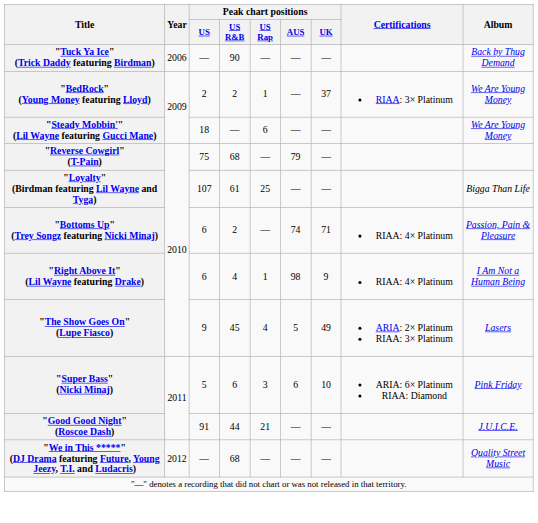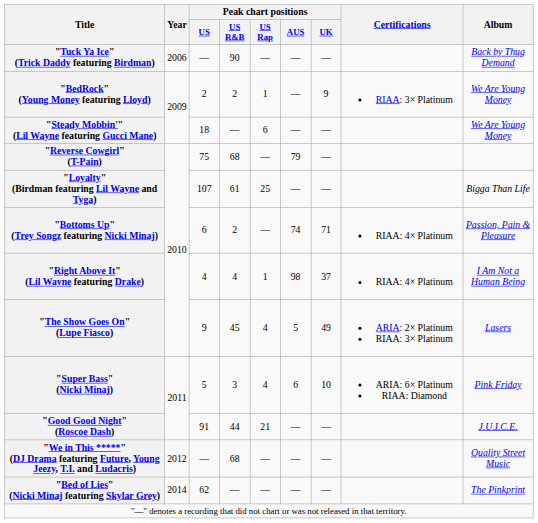 <table class="wikitable plainrowheaders" style="text-align:center;" border="1">
 <tr>
 <th scope="col" rowspan="2" style="width:16em;">Title</th>
 <th scope="col" rowspan="2">Year</th>
 <th scope="col" colspan="5">Peak chart positions</th>
 <th scope="col" rowspan="2" style="width:12em;"><a href='#'>Certifications</a></th>
 <th scope="col" rowspan="2">Album</th>
 </tr>
 <tr>
 <th style="width:3em; font-size:90%"><a href='#'>US</a></th>
 <th style="width:3em; font-size:90%"><a href='#'>US<br>R&B</a></th>
 <th style="width:3em; font-size:90%"><a href='#'>US<br>Rap</a></th>
 <th style="width:3em; font-size:90%"><a href='#'>AUS</a></th>
 <th style="width:3em; font-size:90%"><a href='#'>UK</a></th>
 </tr>
 <tr>
 <th scope="row">"<a href='#'>Tuck Ya Ice</a>"<br><span>(<a href='#'>Trick Daddy</a> featuring <a href='#'>Birdman</a>)</span></th>
 <td>2006</td>
 <td>—</td>
 <td>90</td>
 <td>—</td>
 <td>—</td>
 <td>—</td>
 <td></td>
 <td><em><a href='#'>Back by Thug Demand</a></em></td>
 </tr>
 <tr>
 <th scope="row">"<a href='#'>BedRock</a>"<br><span>(<a href='#'>Young Money</a> featuring <a href='#'>Lloyd</a>)</span></th>
 <td rowspan="2">2009</td>
 <td>2</td>
 <td>2</td>
 <td>1</td>
 <td>—</td>
-<td>37</td>
+<td>9</td>
 <td><br><ul><li><a href='#'>RIAA</a>: 3× Platinum</li></ul></td>
 <td><em><a href='#'>We Are Young Money</a></em></td>
 </tr>
 <tr>
 <th scope="row">"<a href='#'>Steady Mobbin'</a>"<br><span>(<a href='#'>Lil Wayne</a> featuring <a href='#'>Gucci Mane</a>)</span></th>
 <td>18</td>
 <td>—</td>
 <td>6</td>
 <td>—</td>
 <td>—</td>
 <td></td>
 <td><em><a href='#'>We Are Young Money</a></em></td>
 </tr>
 <tr>
 <th scope="row">"<a href='#'>Reverse Cowgirl</a>"<br><span>(<a href='#'>T-Pain</a>)</span></th>
 <td rowspan="5">2010</td>
 <td>75</td>
 <td>68</td>
 <td>—</td>
 <td>79</td>
 <td>—</td>
 <td></td>
 <td></td>
 </tr>
 <tr>
 <th scope="row">"<a href='#'>Loyalty</a>"<br><span>(Birdman featuring <a href='#'>Lil Wayne</a> and <a href='#'>Tyga</a>)</span></th>
 <td>107</td>
 <td>61</td>
 <td>25</td>
 <td>—</td>
 <td>—</td>
 <td></td>
 <td><em>Bigga Than Life</em></td>
 </tr>
 <tr>
 <th scope="row">"<a href='#'>Bottoms Up</a>"<br><span>(<a href='#'>Trey Songz</a> featuring <a href='#'>Nicki Minaj</a>)</span></th>
 <td>6</td>
 <td>2</td>
 <td>—</td>
 <td>74</td>
 <td>71</td>
 <td><br><ul><li>RIAA: 4× Platinum</li></ul></td>
 <td><em><a href='#'>Passion, Pain & Pleasure</a></em></td>
 </tr>
 <tr>
 <th scope="row">"<a href='#'>Right Above It</a>"<br><span>(<a href='#'>Lil Wayne</a> featuring <a href='#'>Drake</a>)</span></th>
-<td>6</td>
+<td>4</td>
 <td>4</td>
 <td>1</td>
 <td>98</td>
-<td>9</td>
+<td>37</td>
 <td><br><ul><li>RIAA: 4× Platinum</li></ul></td>
 <td><em><a href='#'>I Am Not a Human Being</a></em></td>
 </tr>
 <tr>
 <th scope="row">"<a href='#'>The Show Goes On</a>"<br><span>(<a href='#'>Lupe Fiasco</a>)</span></th>
 <td>9</td>
 <td>45</td>
 <td>4</td>
 <td>5</td>
 <td>49</td>
 <td><br><ul><li><a href='#'>ARIA</a>: 2× Platinum</li><li>RIAA: 3× Platinum</li></ul></td>
 <td><em><a href='#'>Lasers</a></em></td>
 </tr>
 <tr>
 <th scope="row">"<a href='#'>Super Bass</a>"<br><span>(<a href='#'>Nicki Minaj</a>)</span></th>
 <td rowspan="2">2011</td>
 <td>5</td>
-<td>6</td>
 <td>3</td>
+<td>4</td>
 <td>6</td>
 <td>10</td>
 <td><br><ul><li>ARIA: 6× Platinum</li><li>RIAA: Diamond </li></ul></td>
 <td><em><a href='#'>Pink Friday</a></em></td>
 </tr>
 <tr>
 <th scope="row">"<a href='#'>Good Good Night</a>"<br><span>(<a href='#'>Roscoe Dash</a>)</span></th>
 <td>91</td>
 <td>44</td>
 <td>21</td>
 <td>—</td>
 <td>—</td>
 <td></td>
 <td><em><a href='#'>J.U.I.C.E.</a></em></td>
 </tr>
 <tr>
 <th scope="row">"<a href='#'>We in This *****</a>"<br><span>(<a href='#'>DJ Drama</a> featuring <a href='#'>Future</a>, <a href='#'>Young Jeezy</a>, <a href='#'>T.I.</a> and <a href='#'>Ludacris</a>)</span></th>
 <td>2012</td>
 <td>—</td>
 <td>68</td>
 <td>—</td>
 <td>—</td>
 <td>—</td>
 <td></td>
 <td><em><a href='#'>Quality Street Music</a></em></td>
 </tr>
 <tr>
+<th scope="row">"<a href='#'>Bed of Lies</a>"<br><span>(<a href='#'>Nicki Minaj</a> featuring <a href='#'>Skylar Grey</a>)</span></th>
+<td>2014</td>
+<td>62</td>
+<td>—</td>
+<td>—</td>
+<td>—</td>
+<td>—</td>
+<td></td>
+<td><em><a href='#'>The Pinkprint</a></em></td>
+</tr>
+<tr>
 <td colspan="9" style="font-size:90%">"—" denotes a recording that did not chart or was not released in that territory.</td>
 </tr>
 </table>
